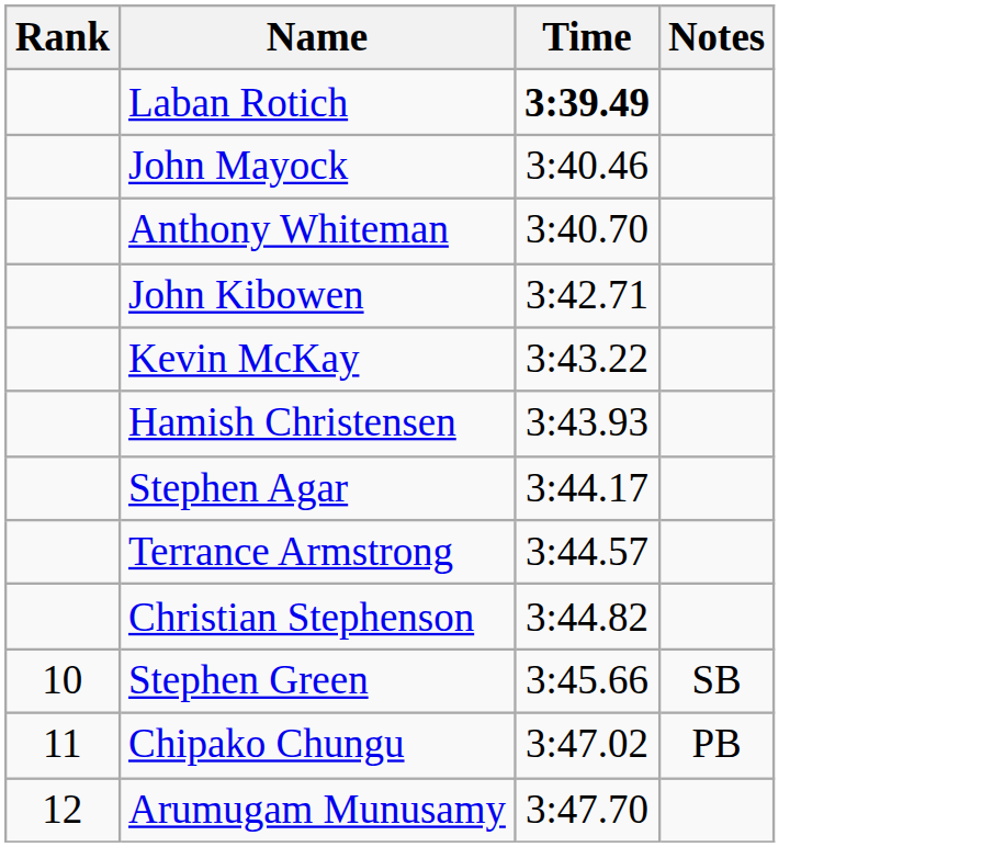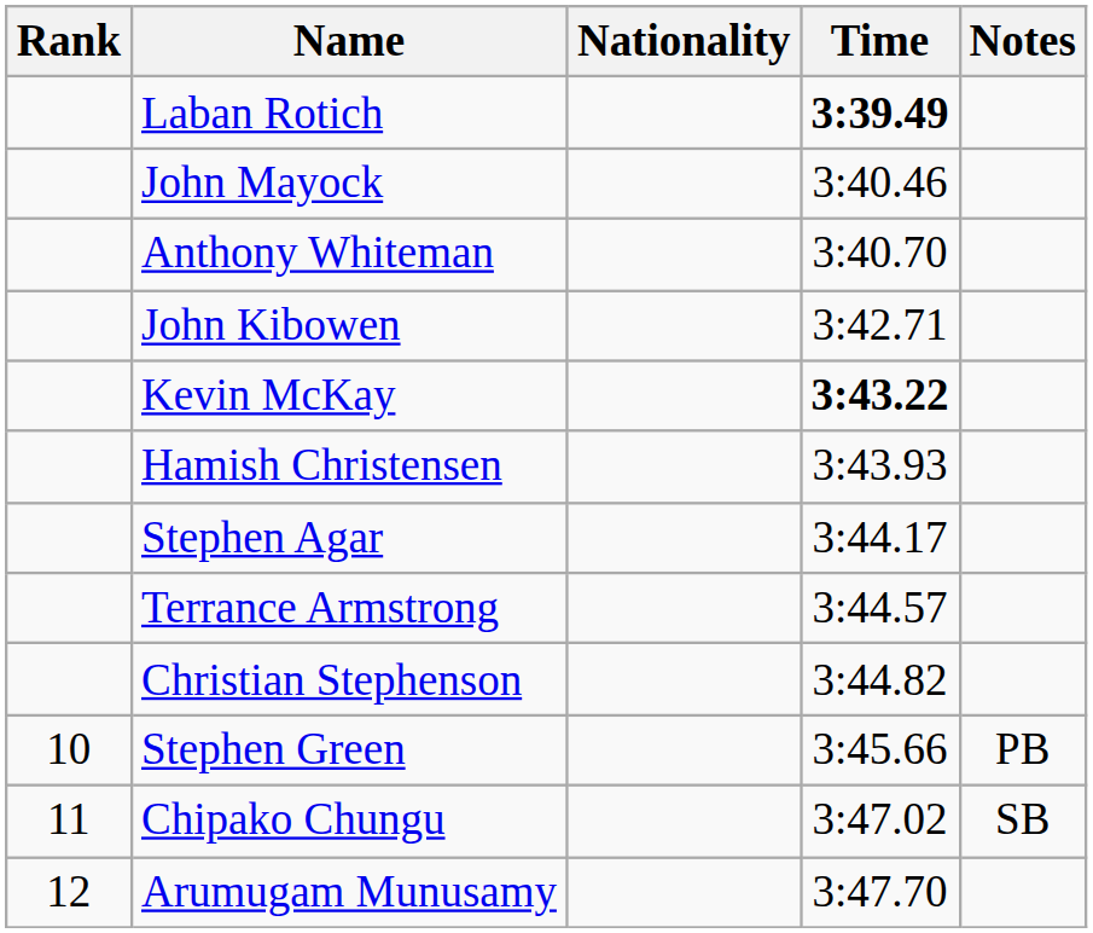 <table class="wikitable sortable" style="text-align:center">
 <tr>
 <th>Rank</th>
 <th>Name</th>
+<th>Nationality</th>
 <th>Time</th>
 <th>Notes</th>
 </tr>
 <tr>
 <td></td>
 <td align=left><a href='#'>Laban Rotich</a></td>
+<td align=left></td>
 <td><strong>3:39.49</strong></td>
 <td></td>
 </tr>
 <tr>
 <td></td>
 <td align=left><a href='#'>John Mayock</a></td>
+<td align=left></td>
 <td>3:40.46</td>
 <td></td>
 </tr>
 <tr>
 <td></td>
 <td align=left><a href='#'>Anthony Whiteman</a></td>
+<td align=left></td>
 <td>3:40.70</td>
 <td></td>
 </tr>
 <tr>
 <td></td>
 <td align=left><a href='#'>John Kibowen</a></td>
+<td align=left></td>
 <td>3:42.71</td>
 <td></td>
 </tr>
 <tr>
 <td></td>
 <td align=left><a href='#'>Kevin McKay</a></td>
-<td>3:43.22</td>
+<td align=left></td>
+<td><strong>3:43.22</strong></td>
 <td></td>
 </tr>
 <tr>
 <td></td>
 <td align=left><a href='#'>Hamish Christensen</a></td>
+<td align=left></td>
 <td>3:43.93</td>
 <td></td>
 </tr>
 <tr>
 <td></td>
 <td align=left><a href='#'>Stephen Agar</a></td>
+<td align=left></td>
 <td>3:44.17</td>
 <td></td>
 </tr>
 <tr>
 <td></td>
 <td align=left><a href='#'>Terrance Armstrong</a></td>
+<td align=left></td>
 <td>3:44.57</td>
 <td></td>
 </tr>
 <tr>
 <td></td>
 <td align=left><a href='#'>Christian Stephenson</a></td>
+<td align=left></td>
 <td>3:44.82</td>
 <td></td>
 </tr>
 <tr>
 <td>10</td>
 <td align=left><a href='#'>Stephen Green</a></td>
+<td align=left></td>
 <td>3:45.66</td>
-<td>SB</td>
+<td>PB</td>
 </tr>
 <tr>
 <td>11</td>
 <td align=left><a href='#'>Chipako Chungu</a></td>
+<td align=left></td>
 <td>3:47.02</td>
-<td>PB</td>
+<td>SB</td>
 </tr>
 <tr>
 <td>12</td>
 <td align=left><a href='#'>Arumugam Munusamy</a></td>
+<td align=left></td>
 <td>3:47.70</td>
 <td></td>
 </tr>
 </table>
